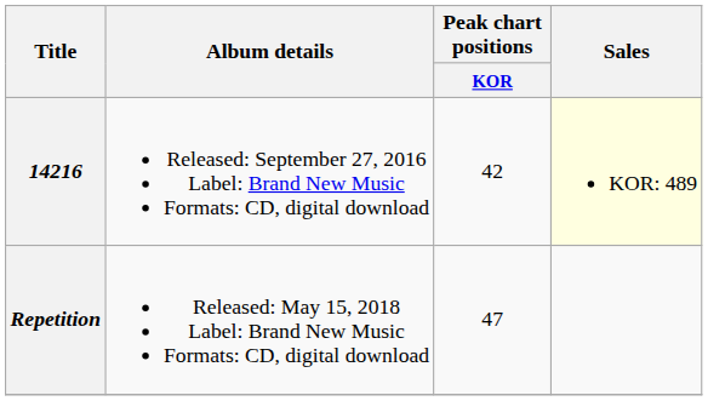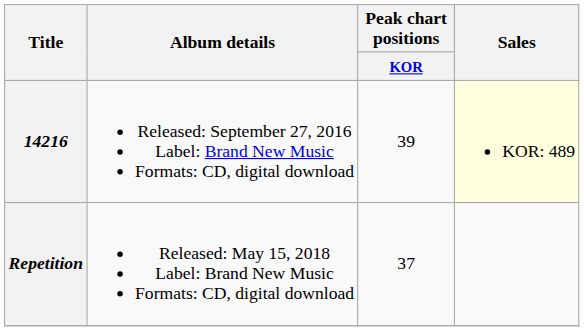 <table class="wikitable plainrowheaders" style="text-align:center;">
 <tr>
 <th scope="col" rowspan="2">Title</th>
 <th scope="col" rowspan="2">Album details</th>
 <th scope="col" colspan="1" style="width:5em;">Peak chart positions</th>
 <th scope="col" rowspan="2">Sales</th>
 </tr>
 <tr>
 <th><small><a href='#'>KOR</a></small><br></th>
 </tr>
 <tr>
 <th scope="row"><em>14216</em></th>
 <td><br><ul><li>Released: September 27, 2016</li><li>Label: <a href='#'>Brand New Music</a></li><li>Formats: CD, digital download</li></ul></td>
-<td>42</td>
+<td>39</td>
 <td style="background: lightyellow;"><br><ul><li>KOR: 489</li></ul></td>
 </tr>
 <tr>
 <th scope="row"><em>Repetition</em></th>
 <td><br><ul><li>Released: May 15, 2018</li><li>Label: Brand New Music</li><li>Formats: CD, digital download</li></ul></td>
-<td>47</td>
+<td>37</td>
 <td></td>
 </tr>
 <tr>
 </tr>
 </table>
